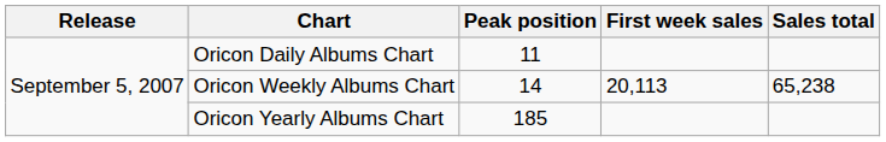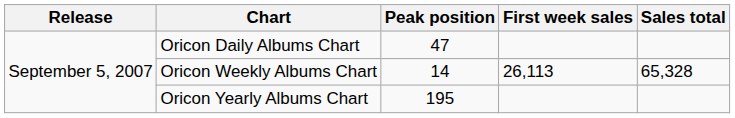 <table class="wikitable">
 <tr>
 <th>Release</th>
 <th>Chart</th>
 <th>Peak position</th>
 <th>First week sales</th>
 <th>Sales total</th>
 </tr>
 <tr>
 <td rowspan="3">September 5, 2007</td>
 <td>Oricon Daily Albums Chart</td>
-<td align="center">11</td>
+<td align="center">47</td>
 <td></td>
 <td></td>
 </tr>
 <tr>
 <td>Oricon Weekly Albums Chart</td>
 <td align="center">14</td>
-<td>20,113</td>
-<td>65,238</td>
+<td>26,113</td>
+<td>65,328</td>
 </tr>
 <tr>
 <td>Oricon Yearly Albums Chart</td>
-<td align="center">185</td>
+<td align="center">195</td>
 <td></td>
 <td></td>
 </tr>
 </table>
